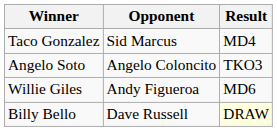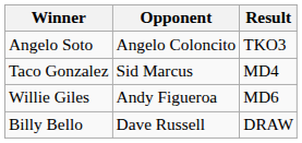 <table class="wikitable">
 <tr>
 <th scope="col">Winner</th>
 <th scope="col">Opponent</th>
 <th scope="col">Result</th>
 </tr>
 <tr>
+<td> Angelo Soto</td>
+<td> Angelo Coloncito</td>
+<td>TKO3</td>
+</tr>
+<tr>
 <td> Taco Gonzalez</td>
 <td> Sid Marcus</td>
 <td>MD4</td>
-</tr>
-<tr>
-<td> Angelo Soto</td>
-<td> Angelo Coloncito</td>
-<td>TKO3</td>
 </tr>
 <tr>
 <td> Willie Giles</td>
 <td> Andy Figueroa</td>
 <td>MD6</td>
 </tr>
 <tr>
 <td> Billy Bello</td>
 <td> Dave Russell</td>
-<td style="background: lightyellow;">DRAW</td>
+<td>DRAW</td>
 </tr>
 </table>
